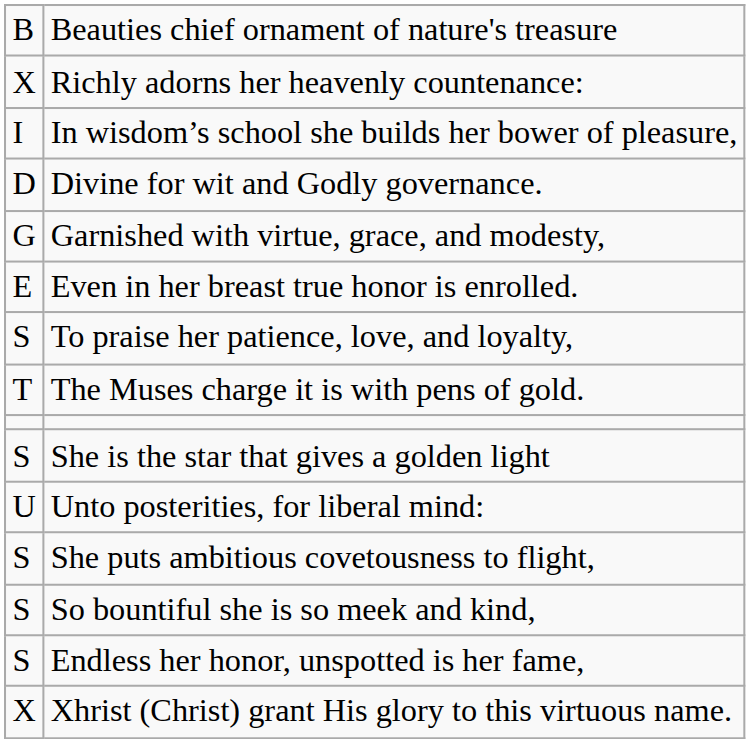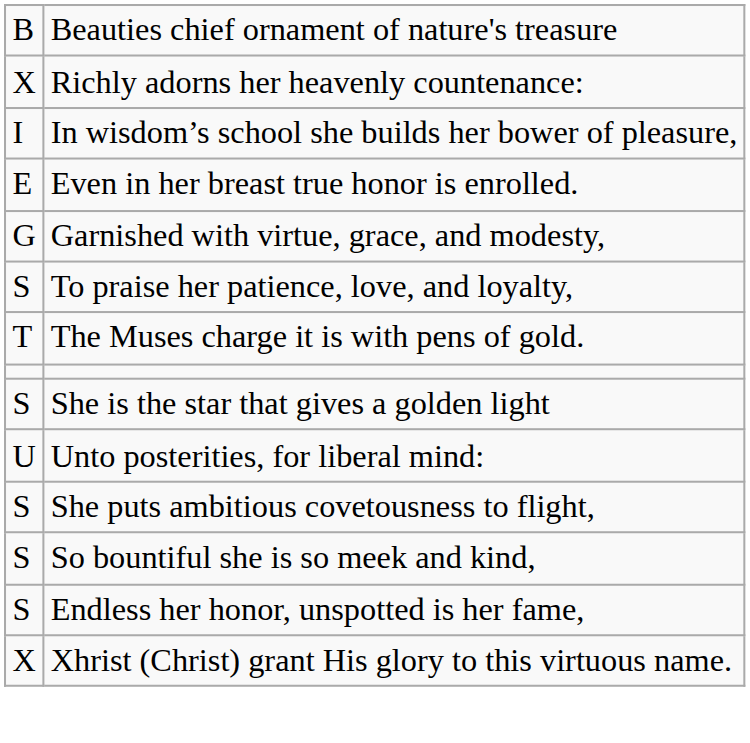 <table class="wikitable">
 <tr>
 <td>B</td>
 <td>Beauties chief ornament of nature's treasure</td>
 </tr>
 <tr>
 <td>X</td>
 <td>Richly adorns her heavenly countenance:</td>
 </tr>
 <tr>
 <td>I</td>
 <td>In wisdom’s school she builds her bower of pleasure,</td>
 </tr>
 <tr>
-<td>D</td>
-<td>Divine for wit and Godly governance.</td>
+<td>E</td>
+<td>Even in her breast true honor is enrolled.</td>
 </tr>
 <tr>
 <td>G</td>
 <td>Garnished with virtue, grace, and modesty,</td>
-</tr>
-<tr>
-<td>E</td>
-<td>Even in her breast true honor is enrolled.</td>
 </tr>
 <tr>
 <td>S</td>
 <td>To praise her patience, love, and loyalty,</td>
 </tr>
 <tr>
 <td>T</td>
 <td>The Muses charge it is with pens of gold.</td>
 </tr>
 <tr>
 <td></td>
 <td></td>
 </tr>
 <tr>
 <td>S</td>
 <td>She is the star that gives a golden light</td>
 </tr>
 <tr>
 <td>U</td>
 <td>Unto posterities, for liberal mind:</td>
 </tr>
 <tr>
 <td>S</td>
 <td>She puts ambitious covetousness to flight,</td>
 </tr>
 <tr>
 <td>S</td>
 <td>So bountiful she is so meek and kind,</td>
 </tr>
 <tr>
 <td>S</td>
 <td>Endless her honor, unspotted is her fame,</td>
 </tr>
 <tr>
 <td>X</td>
 <td>Xhrist (Christ) grant His glory to this virtuous name.</td>
 </tr>
 </table>
